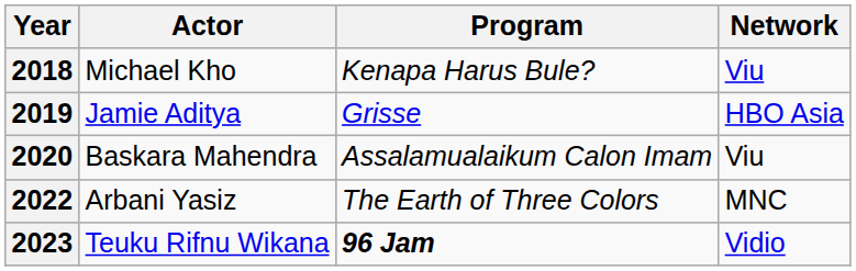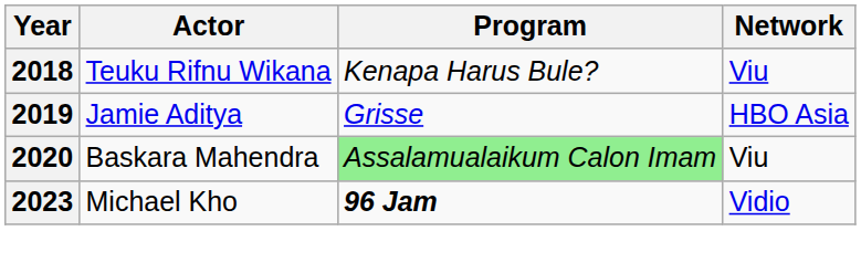 <table class="wikitable plainrowheaders">
 <tr>
 <th>Year</th>
 <th>Actor</th>
 <th>Program</th>
 <th>Network</th>
 </tr>
 <tr>
 <th scope="row">2018</th>
-<td>Michael Kho</td>
+<td><a href='#'>Teuku Rifnu Wikana</a></td>
 <td><em>Kenapa Harus Bule?</em></td>
 <td><a href='#'>Viu</a></td>
 </tr>
 <tr>
 <th scope="row">2019</th>
 <td><a href='#'>Jamie Aditya</a></td>
 <td><em><a href='#'>Grisse</a></em></td>
 <td><a href='#'>HBO Asia</a></td>
 </tr>
 <tr>
 <th scope="row">2020</th>
 <td>Baskara Mahendra</td>
-<td><em>Assalamualaikum Calon Imam</em></td>
+<td style="background: lightgreen;"><em>Assalamualaikum Calon Imam</em></td>
 <td>Viu</td>
 </tr>
 <tr>
-<th scope="row">2022</th>
-<td>Arbani Yasiz</td>
-<td><em>The Earth of Three Colors</em></td>
-<td>MNC</td>
-</tr>
-<tr>
 <th scope="row">2023</th>
-<td><a href='#'>Teuku Rifnu Wikana</a></td>
+<td>Michael Kho</td>
 <td><strong><em>96 Jam</em></strong></td>
 <td><a href='#'>Vidio</a></td>
 </tr>
 </table>
